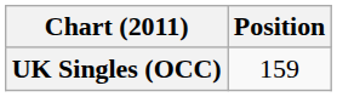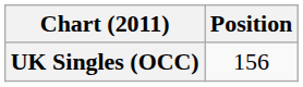 <table class="wikitable plainrowheaders sortable">
 <tr>
 <th>Chart (2011)</th>
 <th>Position</th>
 </tr>
 <tr>
 <th scope="row">UK Singles (OCC)</th>
-<td style="text-align:center;">159</td>
+<td style="text-align:center;">156</td>
 </tr>
 </table>
